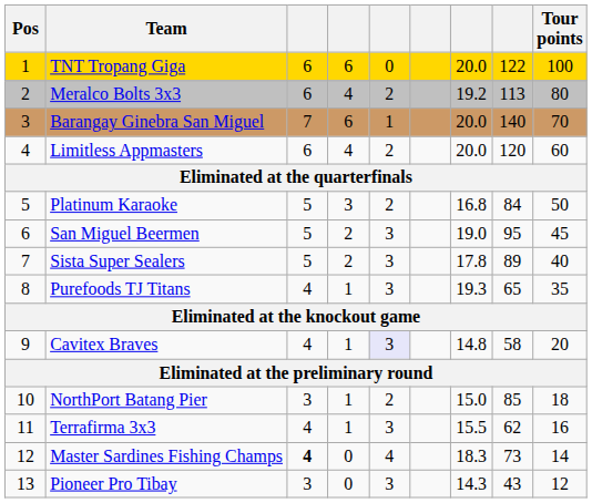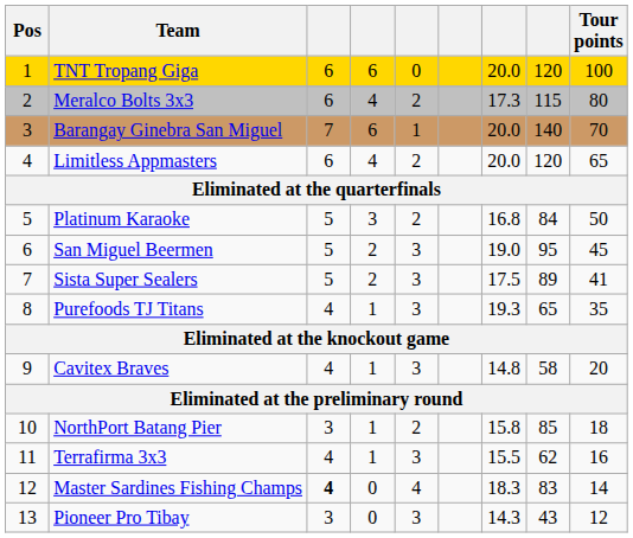 <table class="wikitable" style="text-align:center">
 <tr>
 <th width=30>Pos</th>
 <th width=180>Team</th>
 <th width=30></th>
 <th width=30></th>
 <th width=30></th>
 <th width=30></th>
 <th width=30></th>
 <th width=30></th>
 <th width=30>Tour points</th>
 </tr>
 <tr bgcolor=gold>
 <td>1</td>
 <td align=left><a href='#'>TNT Tropang Giga</a></td>
 <td>6</td>
 <td>6</td>
 <td>0</td>
 <td></td>
 <td>20.0</td>
-<td>122</td>
+<td>120</td>
 <td>100</td>
 </tr>
 <tr bgcolor=silver>
 <td>2</td>
 <td align=left><a href='#'>Meralco Bolts 3x3</a></td>
 <td>6</td>
 <td>4</td>
 <td>2</td>
 <td></td>
-<td>19.2</td>
-<td>113</td>
+<td>17.3</td>
+<td>115</td>
 <td>80</td>
 </tr>
 <tr bgcolor=cc9966>
 <td>3</td>
 <td align=left><a href='#'>Barangay Ginebra San Miguel</a></td>
 <td>7</td>
 <td>6</td>
 <td>1</td>
 <td></td>
 <td>20.0</td>
 <td>140</td>
 <td>70</td>
 </tr>
 <tr>
 <td>4</td>
 <td align=left><a href='#'>Limitless Appmasters</a></td>
 <td>6</td>
 <td>4</td>
 <td>2</td>
 <td></td>
 <td>20.0</td>
 <td>120</td>
-<td>60</td>
+<td>65</td>
 </tr>
 <tr>
 <th colspan=9>Eliminated at the quarterfinals</th>
 </tr>
 <tr>
 <td>5</td>
 <td align=left><a href='#'>Platinum Karaoke</a></td>
 <td>5</td>
 <td>3</td>
 <td>2</td>
 <td></td>
 <td>16.8</td>
 <td>84</td>
 <td>50</td>
 </tr>
 <tr>
 <td>6</td>
 <td align=left><a href='#'>San Miguel Beermen</a></td>
 <td>5</td>
 <td>2</td>
 <td>3</td>
 <td></td>
 <td>19.0</td>
 <td>95</td>
 <td>45</td>
 </tr>
 <tr>
 <td>7</td>
 <td align=left><a href='#'>Sista Super Sealers</a></td>
 <td>5</td>
 <td>2</td>
 <td>3</td>
 <td></td>
-<td>17.8</td>
+<td>17.5</td>
 <td>89</td>
-<td>40</td>
+<td>41</td>
 </tr>
 <tr>
 <td>8</td>
 <td align=left><a href='#'>Purefoods TJ Titans</a></td>
 <td>4</td>
 <td>1</td>
 <td>3</td>
 <td></td>
 <td>19.3</td>
 <td>65</td>
 <td>35</td>
 </tr>
 <tr>
 <th colspan=9>Eliminated at the knockout game</th>
 </tr>
 <tr>
 <td>9</td>
 <td align=left nowrap><a href='#'>Cavitex Braves</a></td>
 <td>4</td>
 <td>1</td>
-<td style="background: lavender;">3</td>
+<td>3</td>
 <td></td>
 <td>14.8</td>
 <td>58</td>
 <td>20</td>
 </tr>
 <tr>
 <th colspan=9>Eliminated at the preliminary round</th>
 </tr>
 <tr>
 <td>10</td>
 <td align=left><a href='#'>NorthPort Batang Pier</a></td>
 <td>3</td>
 <td>1</td>
 <td>2</td>
 <td></td>
-<td>15.0</td>
+<td>15.8</td>
 <td>85</td>
 <td>18</td>
 </tr>
 <tr>
 <td>11</td>
 <td align=left><a href='#'>Terrafirma 3x3</a></td>
 <td>4</td>
 <td>1</td>
 <td>3</td>
 <td></td>
 <td>15.5</td>
 <td>62</td>
 <td>16</td>
 </tr>
 <tr>
 <td>12</td>
 <td align=left nowrap><a href='#'>Master Sardines Fishing Champs</a></td>
 <td><strong>4</strong></td>
 <td>0</td>
 <td>4</td>
 <td></td>
 <td>18.3</td>
-<td>73</td>
+<td>83</td>
 <td>14</td>
 </tr>
 <tr>
 <td>13</td>
 <td align=left><a href='#'>Pioneer Pro Tibay</a></td>
 <td>3</td>
 <td>0</td>
 <td>3</td>
 <td></td>
 <td>14.3</td>
 <td>43</td>
 <td>12</td>
 </tr>
 </table>
